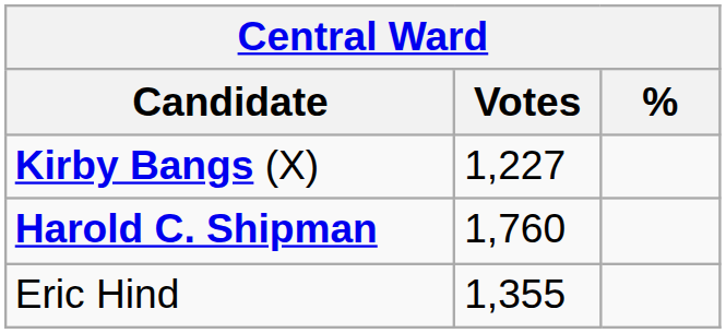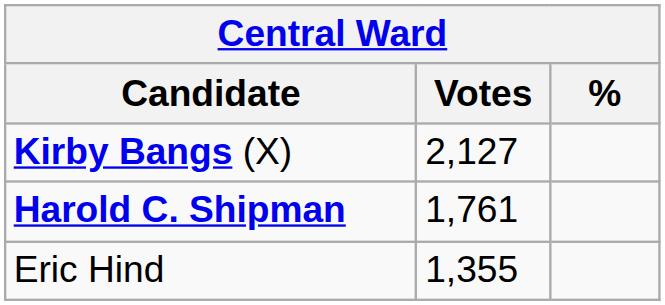 <table class="wikitable">
 <tr>
 <th colspan="3"><a href='#'>Central Ward</a></th>
 </tr>
 <tr>
 <th style="width: 170px">Candidate</th>
 <th style="width: 50px">Votes</th>
 <th style="width: 40px">%</th>
 </tr>
 <tr>
 <td><strong><a href='#'>Kirby Bangs</a></strong> (X)</td>
-<td>1,227</td>
+<td>2,127</td>
 <td></td>
 </tr>
 <tr>
 <td><strong><a href='#'>Harold C. Shipman</a></strong></td>
-<td>1,760</td>
+<td>1,761</td>
 <td></td>
 </tr>
 <tr>
 <td>Eric Hind</td>
 <td>1,355</td>
 <td></td>
 </tr>
 </table>
